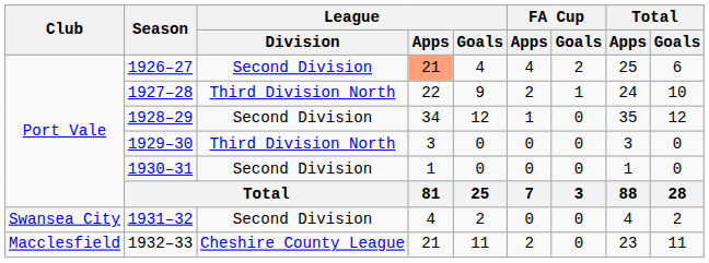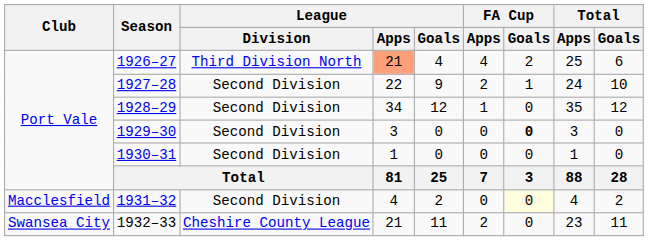 <table class="wikitable" style="text-align: center;">
 <tr>
 <th rowspan="2">Club</th>
 <th rowspan="2">Season</th>
 <th colspan="3">League</th>
 <th colspan="2">FA Cup</th>
 <th colspan="2">Total</th>
 </tr>
 <tr>
 <th>Division</th>
 <th>Apps</th>
 <th>Goals</th>
 <th>Apps</th>
 <th>Goals</th>
 <th>Apps</th>
 <th>Goals</th>
 </tr>
 <tr>
 <td rowspan="6"><a href='#'>Port Vale</a></td>
 <td><a href='#'>1926–27</a></td>
-<td><a href='#'>Second Division</a></td>
+<td><a href='#'>Third Division North</a></td>
 <td style="background: lightsalmon;">21</td>
 <td>4</td>
 <td>4</td>
 <td>2</td>
 <td>25</td>
 <td>6</td>
 </tr>
 <tr>
 <td><a href='#'>1927–28</a></td>
-<td><a href='#'>Third Division North</a></td>
+<td>Second Division</td>
 <td>22</td>
 <td>9</td>
 <td>2</td>
 <td>1</td>
 <td>24</td>
 <td>10</td>
 </tr>
 <tr>
 <td><a href='#'>1928–29</a></td>
 <td>Second Division</td>
 <td>34</td>
 <td>12</td>
 <td>1</td>
 <td>0</td>
 <td>35</td>
 <td>12</td>
 </tr>
 <tr>
 <td><a href='#'>1929–30</a></td>
-<td><a href='#'>Third Division North</a></td>
+<td>Second Division</td>
 <td>3</td>
 <td>0</td>
 <td>0</td>
-<td>0</td>
+<td><strong>0</strong></td>
 <td>3</td>
 <td>0</td>
 </tr>
 <tr>
 <td><a href='#'>1930–31</a></td>
 <td>Second Division</td>
 <td>1</td>
 <td>0</td>
 <td>0</td>
 <td>0</td>
 <td>1</td>
 <td>0</td>
 </tr>
 <tr>
 <th colspan="2">Total</th>
 <th>81</th>
 <th>25</th>
 <th>7</th>
 <th>3</th>
 <th>88</th>
 <th>28</th>
 </tr>
 <tr>
-<td><a href='#'>Swansea City</a></td>
+<td><a href='#'>Macclesfield</a></td>
 <td><a href='#'>1931–32</a></td>
 <td>Second Division</td>
 <td>4</td>
 <td>2</td>
 <td>0</td>
-<td>0</td>
+<td style="background: lightyellow;">0</td>
 <td>4</td>
 <td>2</td>
 </tr>
 <tr>
-<td><a href='#'>Macclesfield</a></td>
+<td><a href='#'>Swansea City</a></td>
 <td>1932–33</td>
 <td><a href='#'>Cheshire County League</a></td>
 <td>21</td>
 <td>11</td>
 <td>2</td>
 <td>0</td>
 <td>23</td>
 <td>11</td>
 </tr>
 </table>
